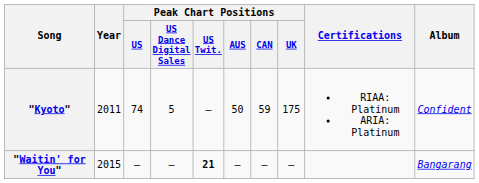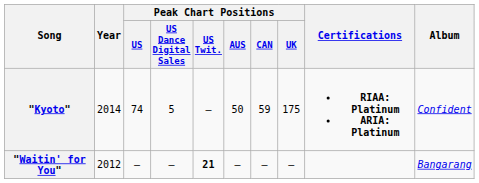 <table class="wikitable plainrowheaders" style="text-align:center">
 <tr>
 <th rowspan="2">Song</th>
 <th rowspan="2">Year</th>
 <th colspan="6">Peak Chart Positions</th>
 <th rowspan="2"><a href='#'>Certifications</a></th>
 <th rowspan="2">Album</th>
 </tr>
 <tr>
 <th scope="col" style="width:2.5em;font-size:90%;"><a href='#'>US</a></th>
 <th scope="col" style="width:2.5em;font-size:90%;"><a href='#'>US Dance Digital Sales</a></th>
 <th scope="col" style="width:2.5em;font-size:90%;"><a href='#'>US Twit.</a></th>
 <th scope="col" style="width:2.5em;font-size:90%;"><a href='#'>AUS</a></th>
 <th scope="col" style="width:2.5em;font-size:90%;"><a href='#'>CAN</a></th>
 <th scope="col" style="width:2.5em;font-size:90%;"><a href='#'>UK</a></th>
 </tr>
 <tr>
 <th scope="row">"<a href='#'>Kyoto</a>"<br></th>
-<td>2011</td>
+<td>2014</td>
 <td>74</td>
 <td>5</td>
 <td>—</td>
 <td>50</td>
 <td>59</td>
 <td>175</td>
-<td><br><ul><li>RIAA: Platinum</li><li>ARIA: Platinum</li></ul></td>
+<td><strong><br><ul><li>RIAA: Platinum</li><li>ARIA: Platinum</li></ul></strong></td>
 <td><em><a href='#'>Confident</a></em></td>
 </tr>
 <tr>
 <th scope="row">"<a href='#'>Waitin' for You</a>"<br></th>
-<td>2015</td>
+<td>2012</td>
 <td>—</td>
 <td>—</td>
 <td><strong>21</strong></td>
 <td>—</td>
 <td>—</td>
 <td>—</td>
 <td></td>
 <td><em><a href='#'>Bangarang</a></em></td>
 </tr>
 </table>
